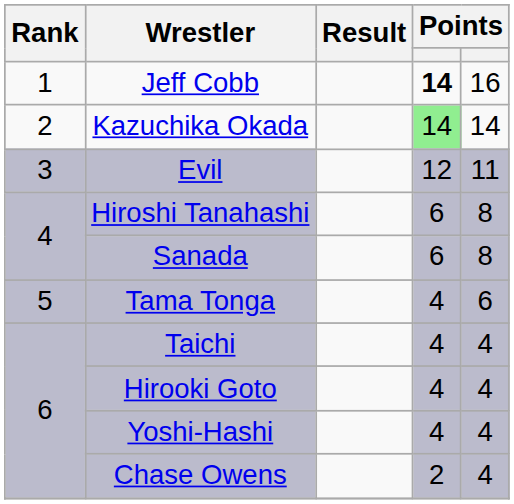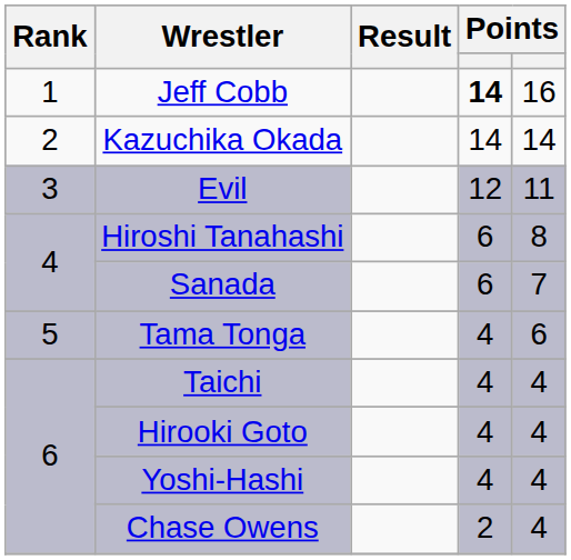 <table class="wikitable mw-collapsible mw-collapsed" plainrowheaders sortable" style="text-align: center">
 <tr>
 <th scope="col" rowspan="2">Rank</th>
 <th scope="col" rowspan="2">Wrestler</th>
 <th scope="col" rowspan="2">Result</th>
 <th scope="col" colspan="2">Points</th>
 </tr>
 <tr>
 <th></th>
 <th></th>
 </tr>
 <tr>
 <td rowspan="1">1</td>
 <td><a href='#'>Jeff Cobb</a></td>
 <td></td>
 <td><strong>14</strong></td>
 <td>16</td>
 </tr>
 <tr>
 <td>2</td>
 <td><a href='#'>Kazuchika Okada</a></td>
 <td></td>
-<td style="background: lightgreen;">14</td>
+<td>14</td>
 <td>14</td>
 </tr>
 <tr>
 <td rowspan="1" style="background: #BBBBCC;">3</td>
 <td style="background: #BBBBCC;"><a href='#'>Evil</a></td>
 <td></td>
 <td style="background: #BBBBCC;">12</td>
 <td style="background: #BBBBCC;">11</td>
 </tr>
 <tr>
 <td rowspan="2" style="background: #BBBBCC;">4</td>
 <td style="background: #BBBBCC;"><a href='#'>Hiroshi Tanahashi</a></td>
 <td></td>
 <td style="background: #BBBBCC;">6</td>
 <td style="background: #BBBBCC;">8</td>
 </tr>
 <tr>
 <td style="background: #BBBBCC;"><a href='#'>Sanada</a></td>
 <td></td>
 <td style="background: #BBBBCC;">6</td>
-<td style="background: #BBBBCC;">8</td>
+<td style="background: #BBBBCC;">7</td>
 </tr>
 <tr>
 <td style="background: #BBBBCC;">5</td>
 <td style="background: #BBBBCC;"><a href='#'>Tama Tonga</a></td>
 <td></td>
 <td style="background: #BBBBCC;">4</td>
 <td style="background: #BBBBCC;">6</td>
 </tr>
 <tr>
 <td rowspan="4" style="background: #BBBBCC;">6</td>
 <td style="background: #BBBBCC;"><a href='#'>Taichi</a></td>
 <td></td>
 <td style="background: #BBBBCC;">4</td>
 <td style="background: #BBBBCC;">4</td>
 </tr>
 <tr>
 <td style="background: #BBBBCC;"><a href='#'>Hirooki Goto</a></td>
 <td></td>
 <td style="background: #BBBBCC;">4</td>
 <td style="background: #BBBBCC;">4</td>
 </tr>
 <tr>
 <td style="background: #BBBBCC;"><a href='#'>Yoshi-Hashi</a></td>
 <td></td>
 <td style="background: #BBBBCC;">4</td>
 <td style="background: #BBBBCC;">4</td>
 </tr>
 <tr>
 <td style="background: #BBBBCC;"><a href='#'>Chase Owens</a></td>
 <td></td>
 <td style="background: #BBBBCC;">2</td>
 <td style="background: #BBBBCC;">4</td>
 </tr>
 <tr>
 </tr>
 <tr>
 </tr>
 </table>
